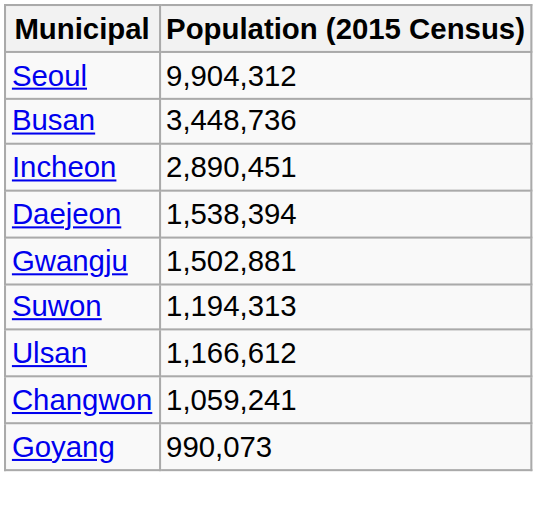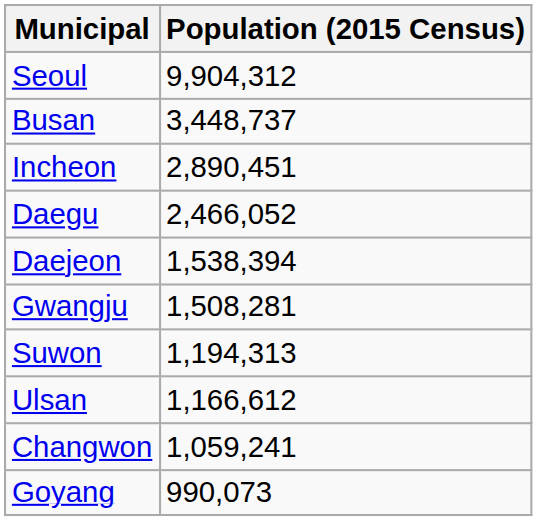 <table class="wikitable sortable" border="1" style="font-size:90%">
 <tr style="background:#ececec;">
 <th>Municipal</th>
 <th>Population (2015 Census)</th>
 </tr>
 <tr>
 <td><a href='#'>Seoul</a></td>
 <td>9,904,312</td>
 </tr>
 <tr>
 <td><a href='#'>Busan</a></td>
-<td>3,448,736</td>
+<td>3,448,737</td>
 </tr>
 <tr>
 <td><a href='#'>Incheon</a></td>
 <td>2,890,451</td>
+</tr>
+<tr>
+<td><a href='#'>Daegu</a></td>
+<td>2,466,052</td>
 </tr>
 <tr>
 <td><a href='#'>Daejeon</a></td>
 <td>1,538,394</td>
 </tr>
 <tr>
 <td><a href='#'>Gwangju</a></td>
-<td>1,502,881</td>
+<td>1,508,281</td>
 </tr>
 <tr>
 <td><a href='#'>Suwon</a></td>
 <td>1,194,313</td>
 </tr>
 <tr>
 <td><a href='#'>Ulsan</a></td>
 <td>1,166,612</td>
 </tr>
 <tr>
 <td><a href='#'>Changwon</a></td>
 <td>1,059,241</td>
 </tr>
 <tr>
 <td><a href='#'>Goyang</a></td>
 <td>990,073</td>
 </tr>
 </table>
